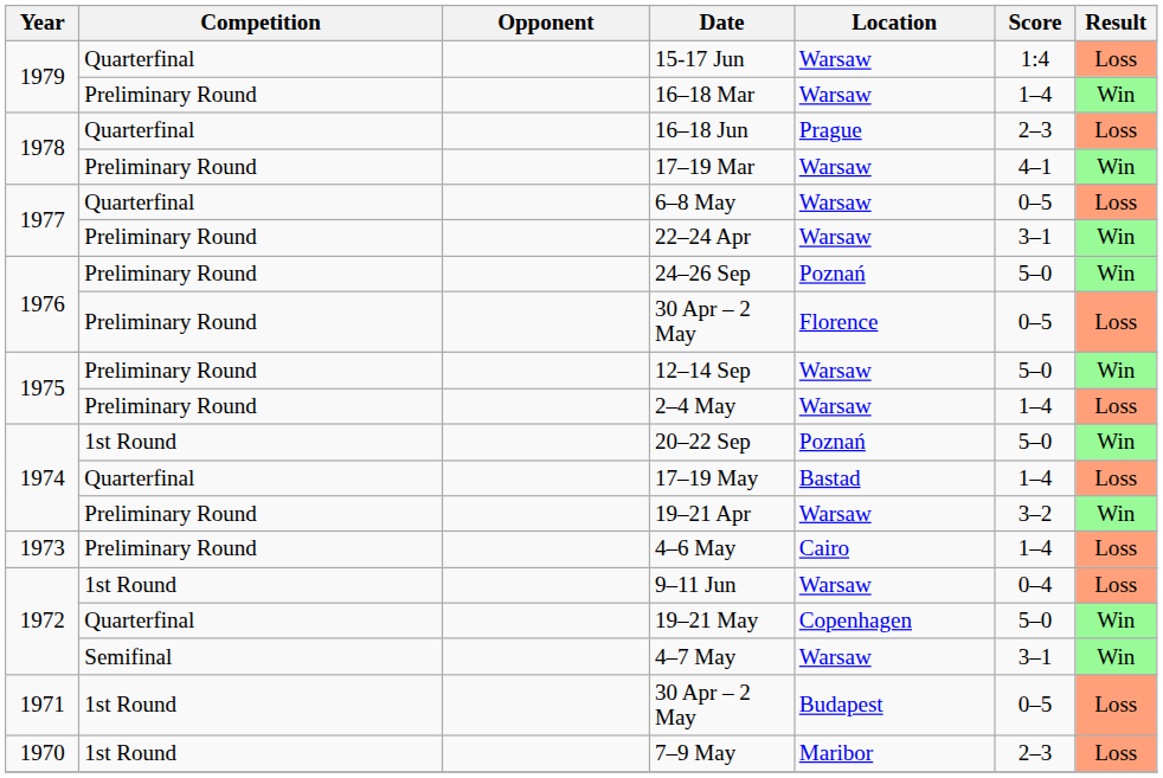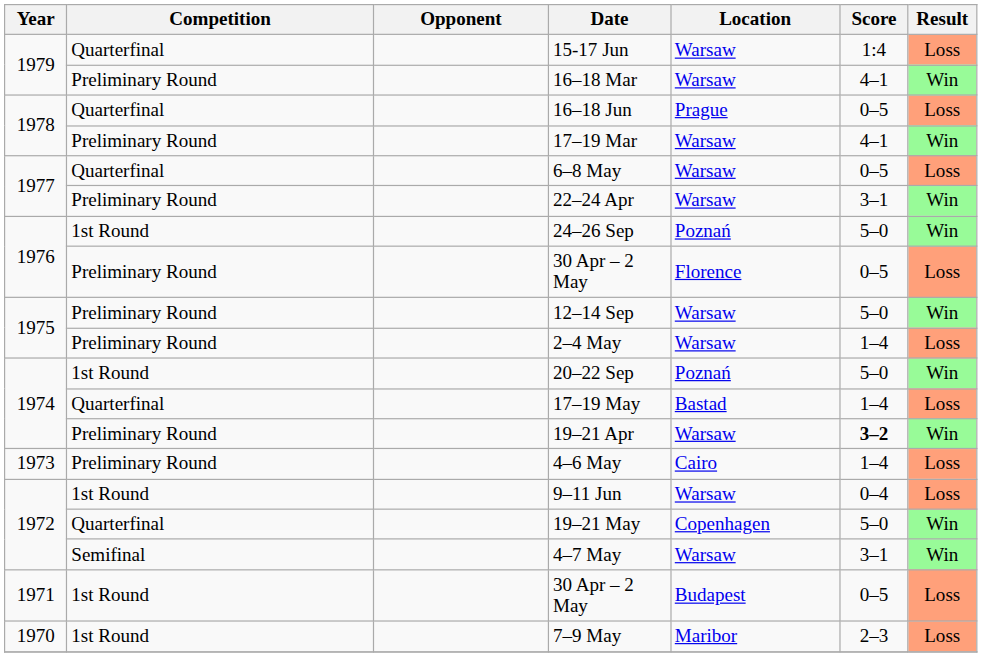 <table class="wikitable collapsible collapsed">
 <tr>
 <th width="45">Year</th>
 <th width="250">Competition</th>
 <th width="140">Opponent</th>
 <th width="95">Date</th>
 <th width="135">Location</th>
 <th width="50">Score</th>
 <th width="50">Result</th>
 </tr>
 <tr>
 <td align="center" rowspan="2">1979</td>
 <td>Quarterfinal</td>
 <td></td>
 <td>15-17 Jun</td>
 <td><a href='#'>Warsaw</a> </td>
 <td align="center">1:4</td>
 <td align="center" bgcolor="#FFA07A">Loss</td>
 </tr>
 <tr>
 <td>Preliminary Round</td>
 <td></td>
 <td>16–18 Mar</td>
 <td><a href='#'>Warsaw</a> </td>
-<td align="center">1–4</td>
+<td align="center">4–1</td>
 <td align="center" bgcolor="#98FB98">Win</td>
 </tr>
 <tr>
 <td align="center" rowspan="2">1978</td>
 <td>Quarterfinal</td>
 <td></td>
 <td>16–18 Jun</td>
 <td><a href='#'>Prague</a> </td>
-<td align="center">2–3</td>
+<td align="center">0–5</td>
 <td align="center" bgcolor="#FFA07A">Loss</td>
 </tr>
 <tr>
 <td>Preliminary Round</td>
 <td></td>
 <td>17–19 Mar</td>
 <td><a href='#'>Warsaw</a> </td>
 <td align="center">4–1</td>
 <td align="center" bgcolor="#98FB98">Win</td>
 </tr>
 <tr>
 <td align="center" rowspan="2">1977</td>
 <td>Quarterfinal</td>
 <td></td>
 <td>6–8 May</td>
 <td><a href='#'>Warsaw</a> </td>
 <td align="center">0–5</td>
 <td align="center" bgcolor="#FFA07A">Loss</td>
 </tr>
 <tr>
 <td>Preliminary Round</td>
 <td></td>
 <td>22–24 Apr</td>
 <td><a href='#'>Warsaw</a> </td>
 <td align="center">3–1</td>
 <td align="center" bgcolor="#98FB98">Win</td>
 </tr>
 <tr>
 <td align="center" rowspan="2">1976</td>
-<td>Preliminary Round</td>
+<td>1st Round</td>
 <td></td>
 <td>24–26 Sep</td>
 <td><a href='#'>Poznań</a> </td>
 <td align="center">5–0</td>
 <td align="center" bgcolor="#98FB98">Win</td>
 </tr>
 <tr>
 <td>Preliminary Round</td>
 <td></td>
 <td>30 Apr – 2 May</td>
 <td><a href='#'>Florence</a> </td>
 <td align="center">0–5</td>
 <td align="center" bgcolor="#FFA07A">Loss</td>
 </tr>
 <tr>
 <td align="center" rowspan="2">1975</td>
 <td>Preliminary Round</td>
 <td></td>
 <td>12–14 Sep</td>
 <td><a href='#'>Warsaw</a> </td>
 <td align="center">5–0</td>
 <td align="center" bgcolor="#98FB98">Win</td>
 </tr>
 <tr>
 <td>Preliminary Round</td>
 <td></td>
 <td>2–4 May</td>
 <td><a href='#'>Warsaw</a> </td>
 <td align="center">1–4</td>
 <td align="center" bgcolor="#FFA07A">Loss</td>
 </tr>
 <tr>
 <td align="center" rowspan="3">1974</td>
 <td>1st Round</td>
 <td></td>
 <td>20–22 Sep</td>
 <td><a href='#'>Poznań</a> </td>
 <td align="center">5–0</td>
 <td align="center" bgcolor="#98FB98">Win</td>
 </tr>
 <tr>
 <td>Quarterfinal</td>
 <td></td>
 <td>17–19 May</td>
 <td><a href='#'>Bastad</a> </td>
 <td align="center">1–4</td>
 <td align="center" bgcolor="#FFA07A">Loss</td>
 </tr>
 <tr>
 <td>Preliminary Round</td>
 <td></td>
 <td>19–21 Apr</td>
 <td><a href='#'>Warsaw</a> </td>
-<td align="center">3–2</td>
+<td align="center"><strong>3–2</strong></td>
 <td align="center" bgcolor="#98FB98">Win</td>
 </tr>
 <tr>
 <td align="center" rowspan="1">1973</td>
 <td>Preliminary Round</td>
 <td></td>
 <td>4–6 May</td>
 <td><a href='#'>Cairo</a> </td>
 <td align="center">1–4</td>
 <td align="center" bgcolor="#FFA07A">Loss</td>
 </tr>
 <tr>
 <td align="center" rowspan="3">1972</td>
 <td>1st Round</td>
 <td></td>
 <td>9–11 Jun</td>
 <td><a href='#'>Warsaw</a> </td>
 <td align="center">0–4</td>
 <td align="center" bgcolor="#FFA07A">Loss</td>
 </tr>
 <tr>
 <td>Quarterfinal</td>
 <td></td>
 <td>19–21 May</td>
 <td><a href='#'>Copenhagen</a> </td>
 <td align="center">5–0</td>
 <td align="center" bgcolor="#98FB98">Win</td>
 </tr>
 <tr>
 <td>Semifinal</td>
 <td></td>
 <td>4–7 May</td>
 <td><a href='#'>Warsaw</a> </td>
 <td align="center">3–1</td>
 <td align="center" bgcolor="#98FB98">Win</td>
 </tr>
 <tr>
 <td align="center" rowspan="1">1971</td>
 <td>1st Round</td>
 <td></td>
 <td>30 Apr – 2 May</td>
 <td><a href='#'>Budapest</a> </td>
 <td align="center">0–5</td>
 <td align="center" bgcolor="#FFA07A">Loss</td>
 </tr>
 <tr>
 <td align="center" rowspan="1">1970</td>
 <td>1st Round</td>
 <td></td>
 <td>7–9 May</td>
 <td><a href='#'>Maribor</a> </td>
 <td align="center">2–3</td>
 <td align="center" bgcolor="#FFA07A">Loss</td>
 </tr>
 <tr>
 </tr>
 </table>
